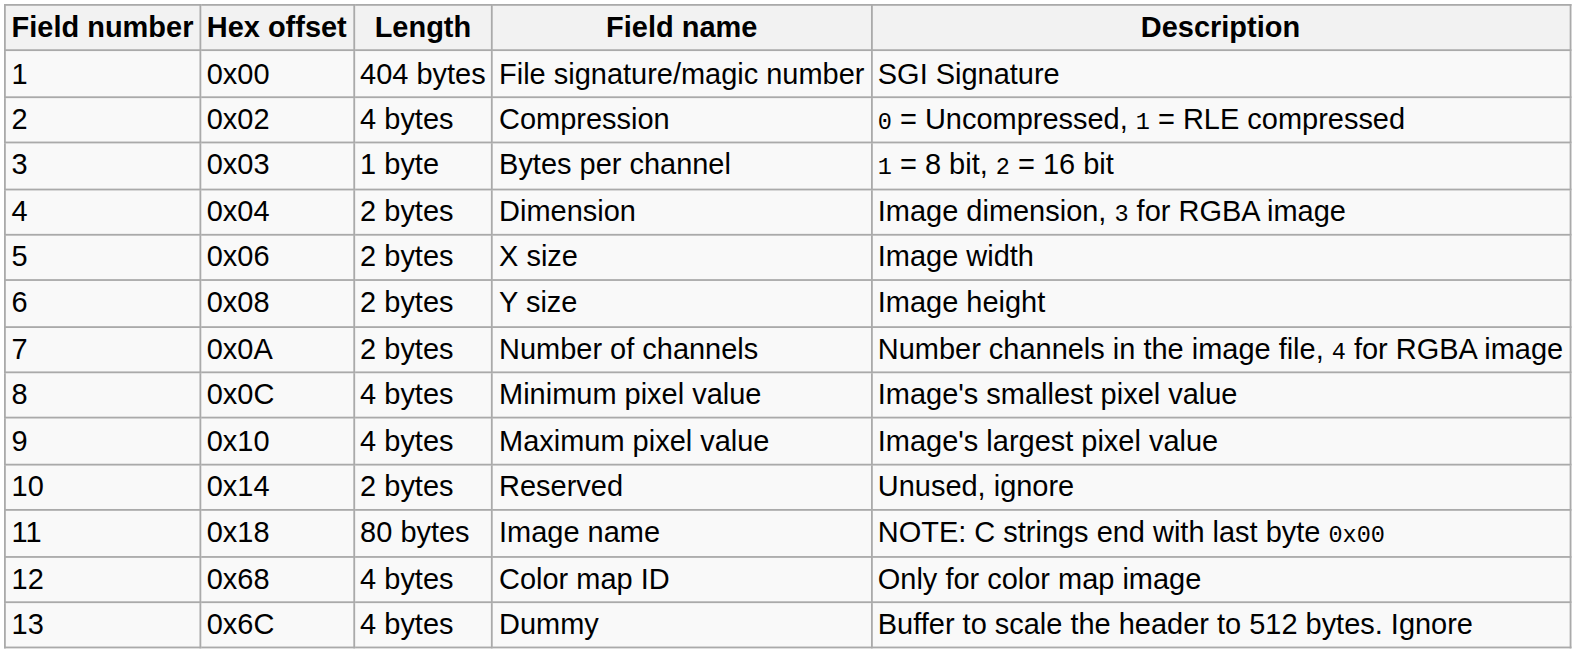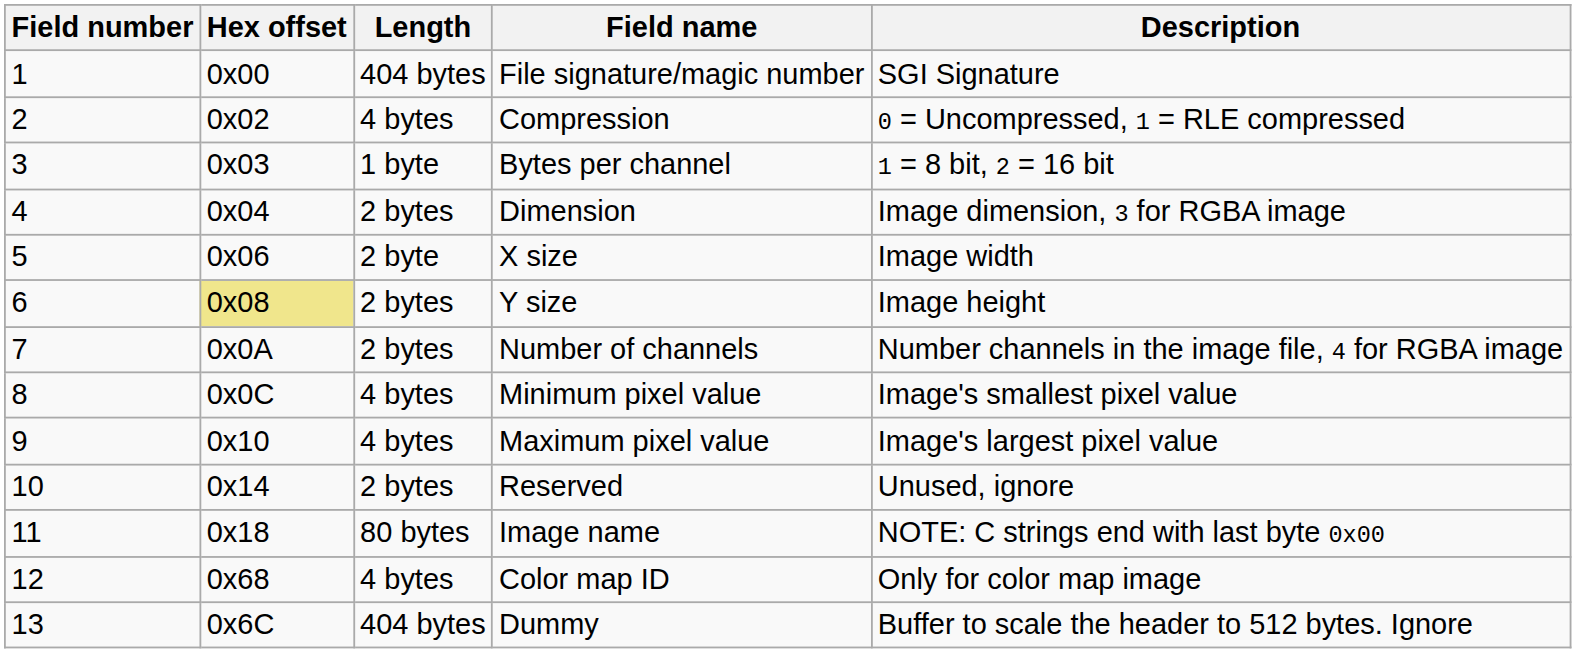 <table class="wikitable">
 <tr>
 <th>Field number</th>
 <th>Hex offset</th>
 <th>Length</th>
 <th>Field name</th>
 <th>Description</th>
 </tr>
 <tr>
 <td>1</td>
 <td>0x00</td>
 <td>404 bytes</td>
 <td>File signature/magic number</td>
 <td>SGI Signature</td>
 </tr>
 <tr>
 <td>2</td>
 <td>0x02</td>
 <td>4 bytes</td>
 <td>Compression</td>
 <td><code>0</code> = Uncompressed, <code>1</code> = RLE compressed</td>
 </tr>
 <tr>
 <td>3</td>
 <td>0x03</td>
 <td>1 byte</td>
 <td>Bytes per channel</td>
 <td><code>1</code> = 8 bit,  <code>2</code> = 16 bit</td>
 </tr>
 <tr>
 <td>4</td>
 <td>0x04</td>
 <td>2 bytes</td>
 <td>Dimension</td>
 <td>Image dimension, <code>3</code> for RGBA image</td>
 </tr>
 <tr>
 <td>5</td>
 <td>0x06</td>
-<td>2 bytes</td>
+<td>2 byte</td>
 <td>X size</td>
 <td>Image width</td>
 </tr>
 <tr>
 <td>6</td>
-<td>0x08</td>
+<td style="background: khaki;">0x08</td>
 <td>2 bytes</td>
 <td>Y size</td>
 <td>Image height</td>
 </tr>
 <tr>
 <td>7</td>
 <td>0x0A</td>
 <td>2 bytes</td>
 <td>Number of channels</td>
 <td>Number channels in the image file, <code>4</code> for RGBA image</td>
 </tr>
 <tr>
 <td>8</td>
 <td>0x0C</td>
 <td>4 bytes</td>
 <td>Minimum pixel value</td>
 <td>Image's smallest pixel value</td>
 </tr>
 <tr>
 <td>9</td>
 <td>0x10</td>
 <td>4 bytes</td>
 <td>Maximum pixel value</td>
 <td>Image's largest pixel value</td>
 </tr>
 <tr>
 <td>10</td>
 <td>0x14</td>
 <td>2 bytes</td>
 <td>Reserved</td>
 <td>Unused, ignore</td>
 </tr>
 <tr>
 <td>11</td>
 <td>0x18</td>
 <td>80 bytes</td>
 <td>Image name</td>
 <td>NOTE: C strings end with last byte <code>0x00</code></td>
 </tr>
 <tr>
 <td>12</td>
 <td>0x68</td>
 <td>4 bytes</td>
 <td>Color map ID</td>
 <td>Only for color map image</td>
 </tr>
 <tr>
 <td>13</td>
 <td>0x6C</td>
-<td>4 bytes</td>
+<td>404 bytes</td>
 <td>Dummy</td>
 <td>Buffer to scale the header to 512 bytes. Ignore</td>
 </tr>
 </table>
